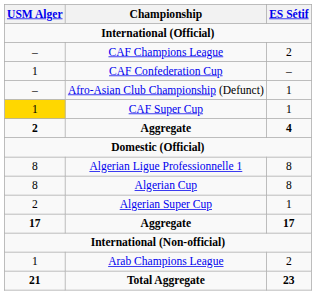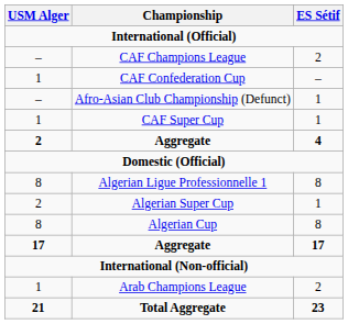 <table class="wikitable plainrowheaders sortable" style="text-align:center;font-size:95%">
 <tr>
 <th><a href='#'>USM Alger</a></th>
 <th>Championship</th>
 <th><a href='#'>ES Sétif</a></th>
 </tr>
 <tr>
 <td colspan="3" style="text-align:center;"><strong>International (Official)</strong></td>
 </tr>
 <tr style="text-align:center;">
 <td>–</td>
 <td><a href='#'>CAF Champions League</a></td>
 <td>2</td>
 </tr>
 <tr style="text-align:center;">
 <td>1</td>
 <td><a href='#'>CAF Confederation Cup</a></td>
 <td>–</td>
 </tr>
 <tr style="text-align:center;">
 <td>–</td>
 <td><a href='#'>Afro-Asian Club Championship</a> (Defunct)</td>
 <td>1</td>
 </tr>
 <tr style="text-align:center;">
-<td style="background: gold;">1</td>
+<td>1</td>
 <td><a href='#'>CAF Super Cup</a></td>
 <td>1</td>
 </tr>
 <tr>
 <td><strong>2</strong></td>
 <td><strong>Aggregate</strong></td>
 <td><strong>4</strong></td>
 </tr>
 <tr>
 <td colspan="3" style="text-align:center;"><strong>Domestic (Official)</strong></td>
 </tr>
 <tr style="text-align:center;">
 <td>8</td>
 <td><a href='#'>Algerian Ligue Professionnelle 1</a></td>
 <td>8</td>
 </tr>
 <tr style="text-align:center;">
+<td>2</td>
+<td><a href='#'>Algerian Super Cup</a></td>
+<td>1</td>
+</tr>
+<tr style="text-align:center;">
 <td>8</td>
 <td><a href='#'>Algerian Cup</a></td>
 <td>8</td>
-</tr>
-<tr style="text-align:center;">
-<td>2</td>
-<td><a href='#'>Algerian Super Cup</a></td>
-<td>1</td>
 </tr>
 <tr>
 <td><strong>17</strong></td>
 <td><strong>Aggregate</strong></td>
 <td><strong>17</strong></td>
 </tr>
 <tr>
 <td colspan="3" style="text-align:center;"><strong>International (Non-official)</strong></td>
 </tr>
 <tr style="text-align:center;">
 <td>1</td>
 <td><a href='#'>Arab Champions League</a></td>
 <td>2</td>
 </tr>
 <tr align="center">
 <td><strong>21</strong></td>
 <td><strong>Total Aggregate</strong></td>
 <td><strong>23</strong></td>
 </tr>
 </table>
